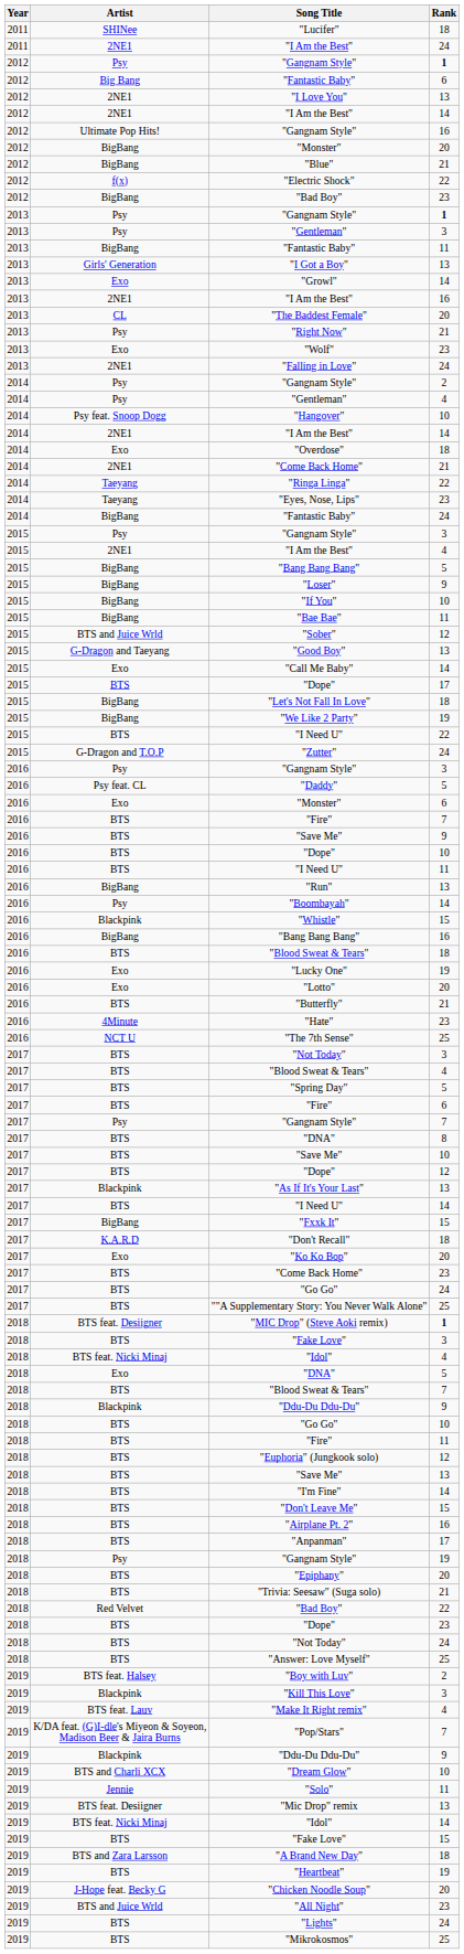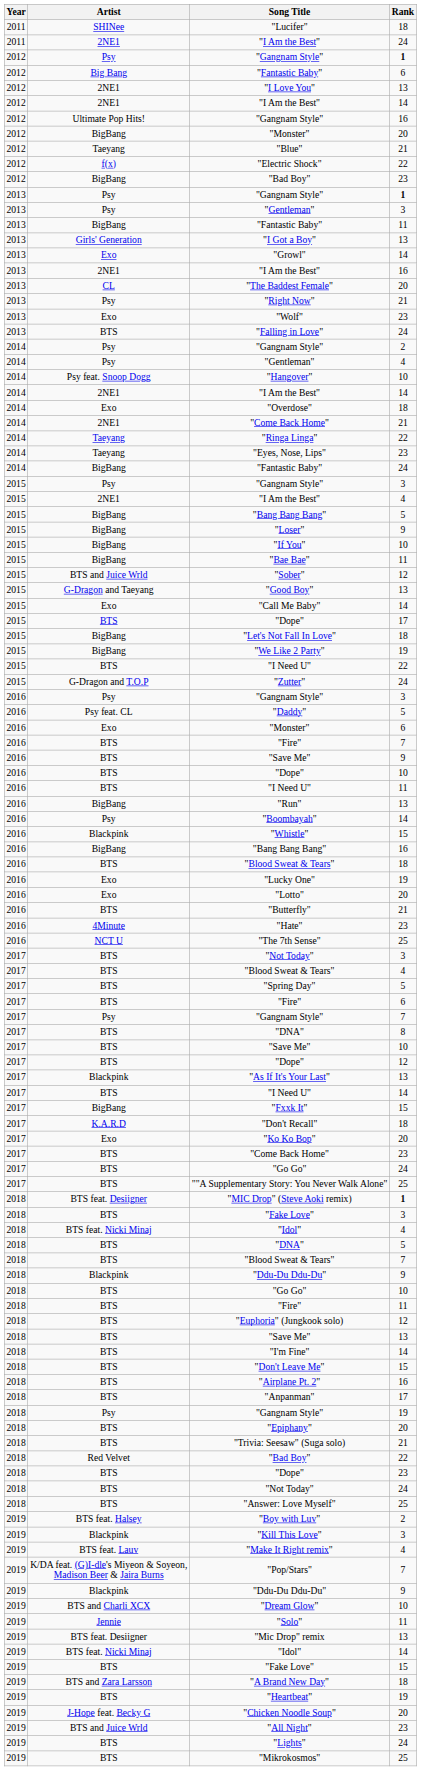 <table class="wikitable sortable" style="text-align:center">
 <tr>
 <th>Year</th>
 <th>Artist</th>
 <th>Song Title</th>
 <th>Rank</th>
 </tr>
 <tr>
 <td>2011</td>
 <td><a href='#'>SHINee</a></td>
 <td>"Lucifer"</td>
 <td>18</td>
 </tr>
 <tr>
 <td>2011</td>
 <td><a href='#'>2NE1</a></td>
 <td>"<a href='#'>I Am the Best</a>"</td>
 <td>24</td>
 </tr>
 <tr>
 <td>2012</td>
 <td><a href='#'>Psy</a></td>
 <td>"<a href='#'>Gangnam Style</a>"</td>
 <td><span><strong>1</strong></span></td>
 </tr>
 <tr>
 <td>2012</td>
 <td><a href='#'>Big Bang</a></td>
 <td>"<a href='#'>Fantastic Baby</a>"</td>
 <td>6</td>
 </tr>
 <tr>
 <td>2012</td>
 <td>2NE1</td>
 <td>"<a href='#'>I Love You</a>"</td>
 <td>13</td>
 </tr>
 <tr>
 <td>2012</td>
 <td>2NE1</td>
 <td>"I Am the Best"</td>
 <td>14</td>
 </tr>
 <tr>
 <td>2012</td>
 <td>Ultimate Pop Hits!</td>
 <td>"Gangnam Style"</td>
 <td>16</td>
 </tr>
 <tr>
 <td>2012</td>
 <td>BigBang</td>
 <td>"Monster"</td>
 <td>20</td>
 </tr>
 <tr>
 <td>2012</td>
-<td>BigBang</td>
+<td>Taeyang</td>
 <td>"Blue"</td>
 <td>21</td>
 </tr>
 <tr>
 <td>2012</td>
 <td><a href='#'>f(x)</a></td>
 <td>"Electric Shock"</td>
 <td>22</td>
 </tr>
 <tr>
 <td>2012</td>
 <td>BigBang</td>
 <td>"Bad Boy"</td>
 <td>23</td>
 </tr>
 <tr>
 <td>2013</td>
 <td>Psy</td>
 <td>"Gangnam Style"</td>
 <td><span><strong>1</strong></span></td>
 </tr>
 <tr>
 <td>2013</td>
 <td>Psy</td>
 <td>"<a href='#'>Gentleman</a>"</td>
 <td>3</td>
 </tr>
 <tr>
 <td>2013</td>
 <td>BigBang</td>
 <td>"Fantastic Baby"</td>
 <td>11</td>
 </tr>
 <tr>
 <td>2013</td>
 <td><a href='#'>Girls' Generation</a></td>
 <td>"<a href='#'>I Got a Boy</a>"</td>
 <td>13</td>
 </tr>
 <tr>
 <td>2013</td>
 <td><a href='#'>Exo</a></td>
 <td>"Growl"</td>
 <td>14</td>
 </tr>
 <tr>
 <td>2013</td>
 <td>2NE1</td>
 <td>"I Am the Best"</td>
 <td>16</td>
 </tr>
 <tr>
 <td>2013</td>
 <td><a href='#'>CL</a></td>
 <td>"<a href='#'>The Baddest Female</a>"</td>
 <td>20</td>
 </tr>
 <tr>
 <td>2013</td>
 <td>Psy</td>
 <td>"<a href='#'>Right Now</a>"</td>
 <td>21</td>
 </tr>
 <tr>
 <td>2013</td>
 <td>Exo</td>
 <td>"Wolf"</td>
 <td>23</td>
 </tr>
 <tr>
 <td>2013</td>
-<td>2NE1</td>
+<td>BTS</td>
 <td>"<a href='#'>Falling in Love</a>"</td>
 <td>24</td>
 </tr>
 <tr>
 <td>2014</td>
 <td>Psy</td>
 <td>"Gangnam Style"</td>
 <td>2</td>
 </tr>
 <tr>
 <td>2014</td>
 <td>Psy</td>
 <td>"Gentleman"</td>
 <td>4</td>
 </tr>
 <tr>
 <td>2014</td>
 <td>Psy feat. <a href='#'>Snoop Dogg</a></td>
 <td>"<a href='#'>Hangover</a>"</td>
 <td>10</td>
 </tr>
 <tr>
 <td>2014</td>
 <td>2NE1</td>
 <td>"I Am the Best"</td>
 <td>14</td>
 </tr>
 <tr>
 <td>2014</td>
 <td>Exo</td>
 <td>"Overdose"</td>
 <td>18</td>
 </tr>
 <tr>
 <td>2014</td>
 <td>2NE1</td>
 <td>"<a href='#'>Come Back Home</a>"</td>
 <td>21</td>
 </tr>
 <tr>
 <td>2014</td>
 <td><a href='#'>Taeyang</a></td>
 <td>"<a href='#'>Ringa Linga</a>"</td>
 <td>22</td>
 </tr>
 <tr>
 <td>2014</td>
 <td>Taeyang</td>
 <td>"Eyes, Nose, Lips"</td>
 <td>23</td>
 </tr>
 <tr>
 <td>2014</td>
 <td>BigBang</td>
 <td>"Fantastic Baby"</td>
 <td>24</td>
 </tr>
 <tr>
 <td>2015</td>
 <td>Psy</td>
 <td>"Gangnam Style"</td>
 <td>3</td>
 </tr>
 <tr>
 <td>2015</td>
 <td>2NE1</td>
 <td>"I Am the Best"</td>
 <td>4</td>
 </tr>
 <tr>
 <td>2015</td>
 <td>BigBang</td>
 <td>"<a href='#'>Bang Bang Bang</a>"</td>
 <td>5</td>
 </tr>
 <tr>
 <td>2015</td>
 <td>BigBang</td>
 <td>"<a href='#'>Loser</a>"</td>
 <td>9</td>
 </tr>
 <tr>
 <td>2015</td>
 <td>BigBang</td>
 <td>"<a href='#'>If You</a>"</td>
 <td>10</td>
 </tr>
 <tr>
 <td>2015</td>
 <td>BigBang</td>
 <td>"<a href='#'>Bae Bae</a>"</td>
 <td>11</td>
 </tr>
 <tr>
 <td>2015</td>
 <td>BTS and <a href='#'>Juice Wrld</a></td>
 <td>"<a href='#'>Sober</a>"</td>
 <td>12</td>
 </tr>
 <tr>
 <td>2015</td>
 <td><a href='#'>G-Dragon</a> and Taeyang</td>
 <td>"<a href='#'>Good Boy</a>"</td>
 <td>13</td>
 </tr>
 <tr>
 <td>2015</td>
 <td>Exo</td>
 <td>"Call Me Baby"</td>
 <td>14</td>
 </tr>
 <tr>
 <td>2015</td>
 <td><a href='#'>BTS</a></td>
 <td>"Dope"</td>
 <td>17</td>
 </tr>
 <tr>
 <td>2015</td>
 <td>BigBang</td>
 <td>"<a href='#'>Let's Not Fall In Love</a>"</td>
 <td>18</td>
 </tr>
 <tr>
 <td>2015</td>
 <td>BigBang</td>
 <td>"<a href='#'>We Like 2 Party</a>"</td>
 <td>19</td>
 </tr>
 <tr>
 <td>2015</td>
 <td>BTS</td>
 <td>"I Need U"</td>
 <td>22</td>
 </tr>
 <tr>
 <td>2015</td>
 <td>G-Dragon and <a href='#'>T.O.P</a></td>
 <td>"<a href='#'>Zutter</a>"</td>
 <td>24</td>
 </tr>
 <tr>
 <td>2016</td>
 <td>Psy</td>
 <td>"Gangnam Style"</td>
 <td>3</td>
 </tr>
 <tr>
 <td>2016</td>
 <td>Psy feat. CL</td>
 <td>"<a href='#'>Daddy</a>"</td>
 <td>5</td>
 </tr>
 <tr>
 <td>2016</td>
 <td>Exo</td>
 <td>"Monster"</td>
 <td>6</td>
 </tr>
 <tr>
 <td>2016</td>
 <td>BTS</td>
 <td>"Fire"</td>
 <td>7</td>
 </tr>
 <tr>
 <td>2016</td>
 <td>BTS</td>
 <td>"Save Me"</td>
 <td>9</td>
 </tr>
 <tr>
 <td>2016</td>
 <td>BTS</td>
 <td>"Dope"</td>
 <td>10</td>
 </tr>
 <tr>
 <td>2016</td>
 <td>BTS</td>
 <td>"I Need U"</td>
 <td>11</td>
 </tr>
 <tr>
 <td>2016</td>
 <td>BigBang</td>
 <td>"Run"</td>
 <td>13</td>
 </tr>
 <tr>
 <td>2016</td>
 <td>Psy</td>
 <td>"<a href='#'>Boombayah</a>"</td>
 <td>14</td>
 </tr>
 <tr>
 <td>2016</td>
 <td>Blackpink</td>
 <td>"<a href='#'>Whistle</a>"</td>
 <td>15</td>
 </tr>
 <tr>
 <td>2016</td>
 <td>BigBang</td>
 <td>"Bang Bang Bang"</td>
 <td>16</td>
 </tr>
 <tr>
 <td>2016</td>
 <td>BTS</td>
 <td>"<a href='#'>Blood Sweat & Tears</a>"</td>
 <td>18</td>
 </tr>
 <tr>
 <td>2016</td>
 <td>Exo</td>
 <td>"Lucky One"</td>
 <td>19</td>
 </tr>
 <tr>
 <td>2016</td>
 <td>Exo</td>
 <td>"Lotto"</td>
 <td>20</td>
 </tr>
 <tr>
 <td>2016</td>
 <td>BTS</td>
 <td>"Butterfly"</td>
 <td>21</td>
 </tr>
 <tr>
 <td>2016</td>
 <td><a href='#'>4Minute</a></td>
 <td>"Hate"</td>
 <td>23</td>
 </tr>
 <tr>
 <td>2016</td>
 <td><a href='#'>NCT U</a></td>
 <td>"The 7th Sense"</td>
 <td>25</td>
 </tr>
 <tr>
 <td>2017</td>
 <td>BTS</td>
 <td>"<a href='#'>Not Today</a>"</td>
 <td>3</td>
 </tr>
 <tr>
 <td>2017</td>
 <td>BTS</td>
 <td>"Blood Sweat & Tears"</td>
 <td>4</td>
 </tr>
 <tr>
 <td>2017</td>
 <td>BTS</td>
 <td>"Spring Day"</td>
 <td>5</td>
 </tr>
 <tr>
 <td>2017</td>
 <td>BTS</td>
 <td>"Fire"</td>
 <td>6</td>
 </tr>
 <tr>
 <td>2017</td>
 <td>Psy</td>
 <td>"Gangnam Style"</td>
 <td>7</td>
 </tr>
 <tr>
 <td>2017</td>
 <td>BTS</td>
 <td>"DNA"</td>
 <td>8</td>
 </tr>
 <tr>
 <td>2017</td>
 <td>BTS</td>
 <td>"Save Me"</td>
 <td>10</td>
 </tr>
 <tr>
 <td>2017</td>
 <td>BTS</td>
 <td>"Dope"</td>
 <td>12</td>
 </tr>
 <tr>
 <td>2017</td>
 <td>Blackpink</td>
 <td>"<a href='#'>As If It's Your Last</a>"</td>
 <td>13</td>
 </tr>
 <tr>
 <td>2017</td>
 <td>BTS</td>
 <td>"I Need U"</td>
 <td>14</td>
 </tr>
 <tr>
 <td>2017</td>
 <td>BigBang</td>
 <td>"<a href='#'>Fxxk It</a>"</td>
 <td>15</td>
 </tr>
 <tr>
 <td>2017</td>
 <td><a href='#'>K.A.R.D</a></td>
 <td>"Don't Recall"</td>
 <td>18</td>
 </tr>
 <tr>
 <td>2017</td>
 <td>Exo</td>
 <td>"<a href='#'>Ko Ko Bop</a>"</td>
 <td>20</td>
 </tr>
 <tr>
 <td>2017</td>
 <td>BTS</td>
 <td>"Come Back Home"</td>
 <td>23</td>
 </tr>
 <tr>
 <td>2017</td>
 <td>BTS</td>
 <td>"Go Go"</td>
 <td>24</td>
 </tr>
 <tr>
 <td>2017</td>
 <td>BTS</td>
 <td>""A Supplementary Story: You Never Walk Alone"</td>
 <td>25</td>
 </tr>
 <tr>
 <td>2018</td>
 <td>BTS feat. <a href='#'>Desiigner</a></td>
 <td>"<a href='#'>MIC Drop</a>" (<a href='#'>Steve Aoki</a> remix)</td>
 <td><span><strong>1</strong></span></td>
 </tr>
 <tr>
 <td>2018</td>
 <td>BTS</td>
 <td>"<a href='#'>Fake Love</a>"</td>
 <td>3</td>
 </tr>
 <tr>
 <td>2018</td>
 <td>BTS feat. <a href='#'>Nicki Minaj</a></td>
 <td>"<a href='#'>Idol</a>"</td>
 <td>4</td>
 </tr>
 <tr>
 <td>2018</td>
-<td>Exo</td>
+<td>BTS</td>
 <td>"<a href='#'>DNA</a>"</td>
 <td>5</td>
 </tr>
 <tr>
 <td>2018</td>
 <td>BTS</td>
 <td>"Blood Sweat & Tears"</td>
 <td>7</td>
 </tr>
 <tr>
 <td>2018</td>
 <td>Blackpink</td>
 <td>"<a href='#'>Ddu-Du Ddu-Du</a>"</td>
 <td>9</td>
 </tr>
 <tr>
 <td>2018</td>
 <td>BTS</td>
 <td>"Go Go"</td>
 <td>10</td>
 </tr>
 <tr>
 <td>2018</td>
 <td>BTS</td>
 <td>"Fire"</td>
 <td>11</td>
 </tr>
 <tr>
 <td>2018</td>
 <td>BTS</td>
 <td>"<a href='#'>Euphoria</a>" (Jungkook solo)</td>
 <td>12</td>
 </tr>
 <tr>
 <td>2018</td>
 <td>BTS</td>
 <td>"Save Me"</td>
 <td>13</td>
 </tr>
 <tr>
 <td>2018</td>
 <td>BTS</td>
 <td>"I'm Fine"</td>
 <td>14</td>
 </tr>
 <tr>
 <td>2018</td>
 <td>BTS</td>
 <td>"<a href='#'>Don't Leave Me</a>"</td>
 <td>15</td>
 </tr>
 <tr>
 <td>2018</td>
 <td>BTS</td>
 <td>"<a href='#'>Airplane Pt. 2</a>"</td>
 <td>16</td>
 </tr>
 <tr>
 <td>2018</td>
 <td>BTS</td>
 <td>"Anpanman"</td>
 <td>17</td>
 </tr>
 <tr>
 <td>2018</td>
 <td>Psy</td>
 <td>"Gangnam Style"</td>
 <td>19</td>
 </tr>
 <tr>
 <td>2018</td>
 <td>BTS</td>
 <td>"<a href='#'>Epiphany</a>"</td>
 <td>20</td>
 </tr>
 <tr>
 <td>2018</td>
 <td>BTS</td>
 <td>"Trivia: Seesaw" (Suga solo)</td>
 <td>21</td>
 </tr>
 <tr>
 <td>2018</td>
 <td>Red Velvet</td>
 <td>"<a href='#'>Bad Boy</a>"</td>
 <td>22</td>
 </tr>
 <tr>
 <td>2018</td>
 <td>BTS</td>
 <td>"Dope"</td>
 <td>23</td>
 </tr>
 <tr>
 <td>2018</td>
 <td>BTS</td>
 <td>"Not Today"</td>
 <td>24</td>
 </tr>
 <tr>
 <td>2018</td>
 <td>BTS</td>
 <td>"Answer: Love Myself"</td>
 <td>25</td>
 </tr>
 <tr>
 <td>2019</td>
 <td>BTS feat. <a href='#'>Halsey</a></td>
 <td>"<a href='#'>Boy with Luv</a>"</td>
 <td>2</td>
 </tr>
 <tr>
 <td>2019</td>
 <td>Blackpink</td>
 <td>"<a href='#'>Kill This Love</a>"</td>
 <td>3</td>
 </tr>
 <tr>
 <td>2019</td>
 <td>BTS feat. <a href='#'>Lauv</a></td>
 <td>"<a href='#'>Make It Right remix</a>"</td>
 <td>4</td>
 </tr>
 <tr>
 <td>2019</td>
 <td>K/DA feat. <a href='#'>(G)I-dle</a>'s Miyeon & Soyeon,<br><a href='#'>Madison Beer</a> & <a href='#'>Jaira Burns</a></td>
 <td>"Pop/Stars"</td>
 <td>7</td>
 </tr>
 <tr>
 <td>2019</td>
 <td>Blackpink</td>
 <td>"Ddu-Du Ddu-Du"</td>
 <td>9</td>
 </tr>
 <tr>
 <td>2019</td>
 <td>BTS and <a href='#'>Charli XCX</a></td>
 <td>"<a href='#'>Dream Glow</a>"</td>
 <td>10</td>
 </tr>
 <tr>
 <td>2019</td>
 <td><a href='#'>Jennie</a></td>
 <td>"<a href='#'>Solo</a>"</td>
 <td>11</td>
 </tr>
 <tr>
 <td>2019</td>
 <td>BTS feat. Desiigner</td>
 <td>"Mic Drop" remix</td>
 <td>13</td>
 </tr>
 <tr>
 <td>2019</td>
 <td>BTS feat. <a href='#'>Nicki Minaj</a></td>
 <td>"Idol"</td>
 <td>14</td>
 </tr>
 <tr>
 <td>2019</td>
 <td>BTS</td>
 <td>"Fake Love"</td>
 <td>15</td>
 </tr>
 <tr>
 <td>2019</td>
 <td>BTS and <a href='#'>Zara Larsson</a></td>
 <td>"<a href='#'>A Brand New Day</a>"</td>
 <td>18</td>
 </tr>
 <tr>
 <td>2019</td>
 <td>BTS</td>
 <td>"<a href='#'>Heartbeat</a>"</td>
 <td>19</td>
 </tr>
 <tr>
 <td>2019</td>
 <td><a href='#'>J-Hope</a> feat. <a href='#'>Becky G</a></td>
 <td>"<a href='#'>Chicken Noodle Soup</a>"</td>
 <td>20</td>
 </tr>
 <tr>
 <td>2019</td>
 <td>BTS and <a href='#'>Juice Wrld</a></td>
 <td>"<a href='#'>All Night</a>"</td>
 <td>23</td>
 </tr>
 <tr>
 <td>2019</td>
 <td>BTS</td>
 <td>"<a href='#'>Lights</a>"</td>
 <td>24</td>
 </tr>
 <tr>
 <td>2019</td>
 <td>BTS</td>
 <td>"Mikrokosmos"</td>
 <td>25</td>
 </tr>
 </table>
